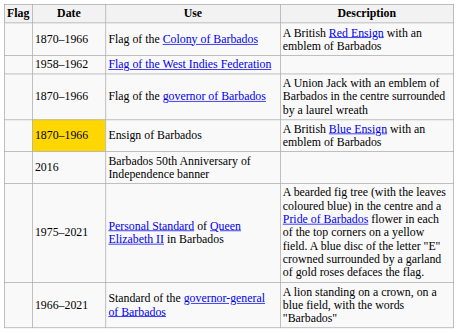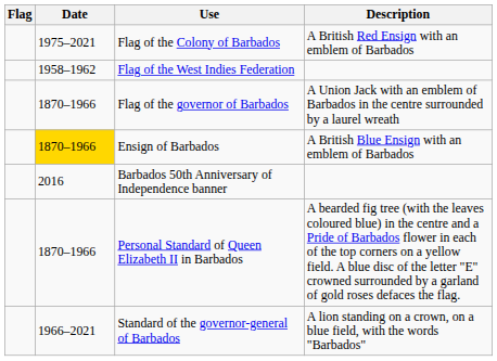 <table class="wikitable">
 <tr>
 <th>Flag</th>
 <th width="100">Date</th>
 <th width="250">Use</th>
 <th width="250">Description</th>
 </tr>
 <tr>
 <td></td>
-<td>1870–1966</td>
+<td>1975–2021</td>
 <td>Flag of the <a href='#'>Colony of Barbados</a></td>
 <td>A British <a href='#'>Red Ensign</a> with an emblem of Barbados</td>
 </tr>
 <tr>
 <td></td>
 <td>1958–1962</td>
 <td><a href='#'>Flag of the West Indies Federation</a></td>
 <td></td>
 </tr>
 <tr>
 <td></td>
 <td>1870–1966</td>
 <td>Flag of the <a href='#'>governor of Barbados</a></td>
 <td>A Union Jack  with an emblem of Barbados in the centre surrounded by a laurel wreath</td>
 </tr>
 <tr>
 <td></td>
 <td style="background: gold;">1870–1966</td>
 <td>Ensign of Barbados</td>
 <td>A British <a href='#'>Blue Ensign</a> with an emblem of Barbados</td>
 </tr>
 <tr>
 <td></td>
 <td>2016</td>
 <td>Barbados 50th Anniversary of Independence banner</td>
 <td></td>
 </tr>
 <tr>
 <td></td>
-<td>1975–2021</td>
+<td>1870–1966</td>
 <td><a href='#'>Personal Standard</a> of <a href='#'>Queen Elizabeth II</a> in Barbados</td>
 <td>A bearded fig tree (with the leaves coloured blue) in the centre and a <a href='#'>Pride of Barbados</a> flower in each of the top corners on a yellow field. A blue disc of the letter "E" crowned surrounded by a garland of gold roses defaces the flag.</td>
 </tr>
 <tr>
 <td></td>
 <td>1966–2021</td>
 <td>Standard of the <a href='#'>governor-general of Barbados</a></td>
 <td>A lion standing on a crown, on a blue field, with the words "Barbados"</td>
 </tr>
 </table>
